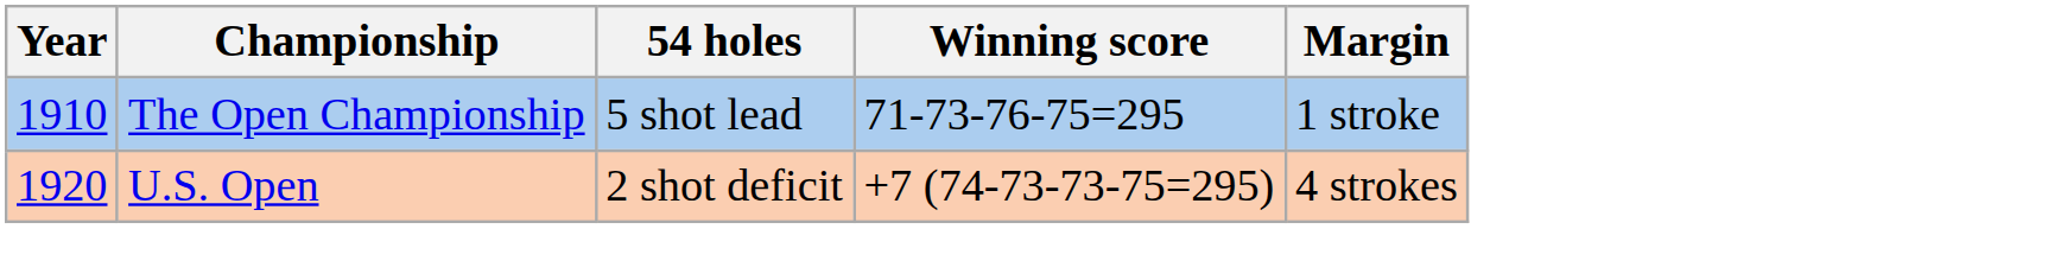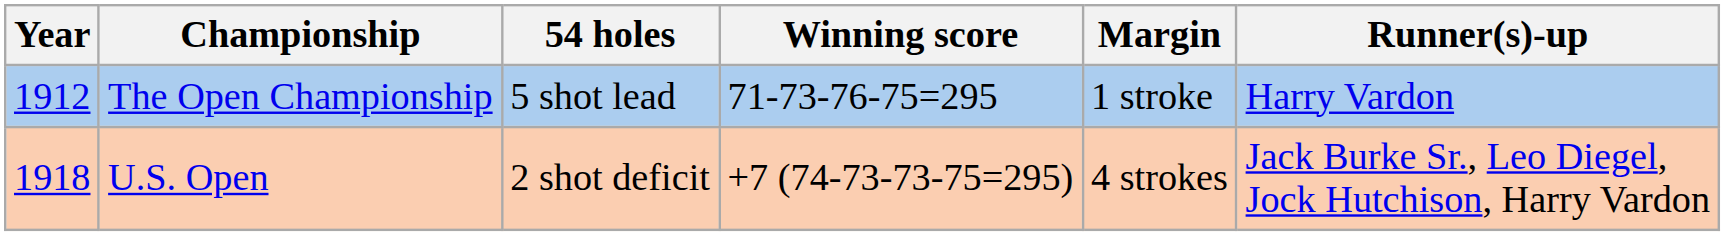 <table class="sortable wikitable">
 <tr>
 <th>Year</th>
 <th>Championship</th>
 <th>54 holes</th>
 <th>Winning score</th>
 <th>Margin</th>
+<th>Runner(s)-up</th>
 </tr>
 <tr style="background:#ABCDEF;">
-<td align=center><a href='#'>1910</a></td>
+<td align=center><a href='#'>1912</a></td>
 <td><a href='#'>The Open Championship</a></td>
 <td>5 shot lead</td>
 <td>71-73-76-75=295</td>
 <td>1 stroke</td>
+<td> <a href='#'>Harry Vardon</a></td>
 </tr>
 <tr style="background:#FBCEB1;">
-<td align=center><a href='#'>1920</a></td>
+<td align=center><a href='#'>1918</a></td>
 <td><a href='#'>U.S. Open</a></td>
 <td>2 shot deficit</td>
 <td align=right>+7 (74-73-73-75=295)</td>
 <td>4 strokes</td>
+<td> <a href='#'>Jack Burke Sr.</a>,  <a href='#'>Leo Diegel</a>,<br>  <a href='#'>Jock Hutchison</a>,  Harry Vardon</td>
 </tr>
 </table>
